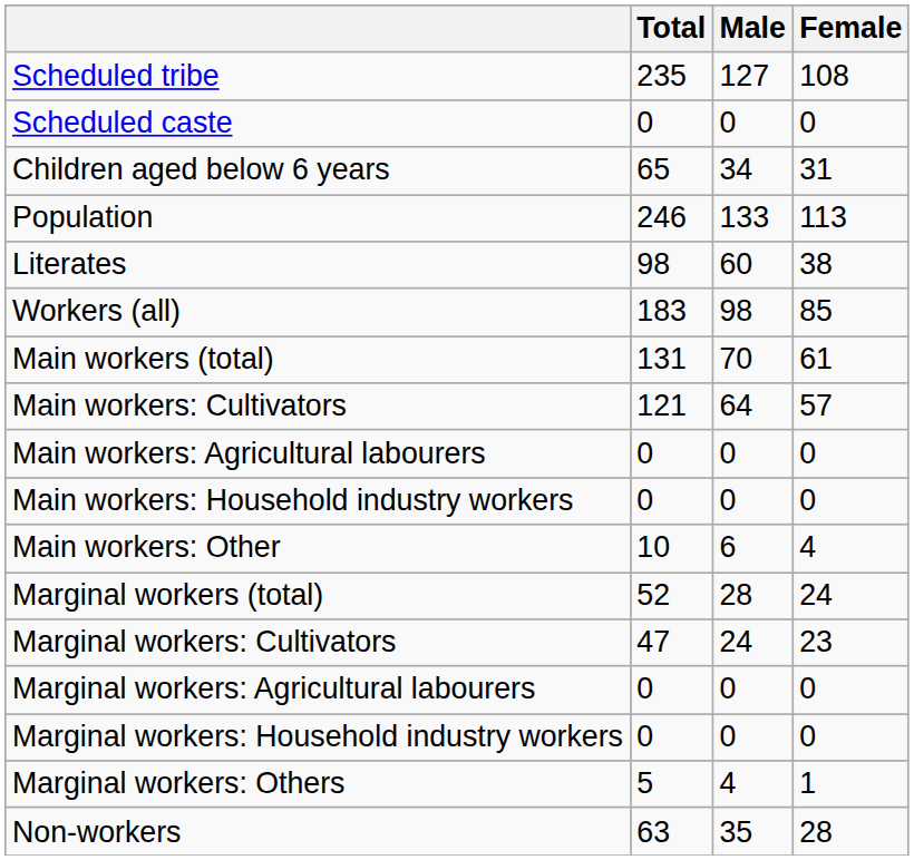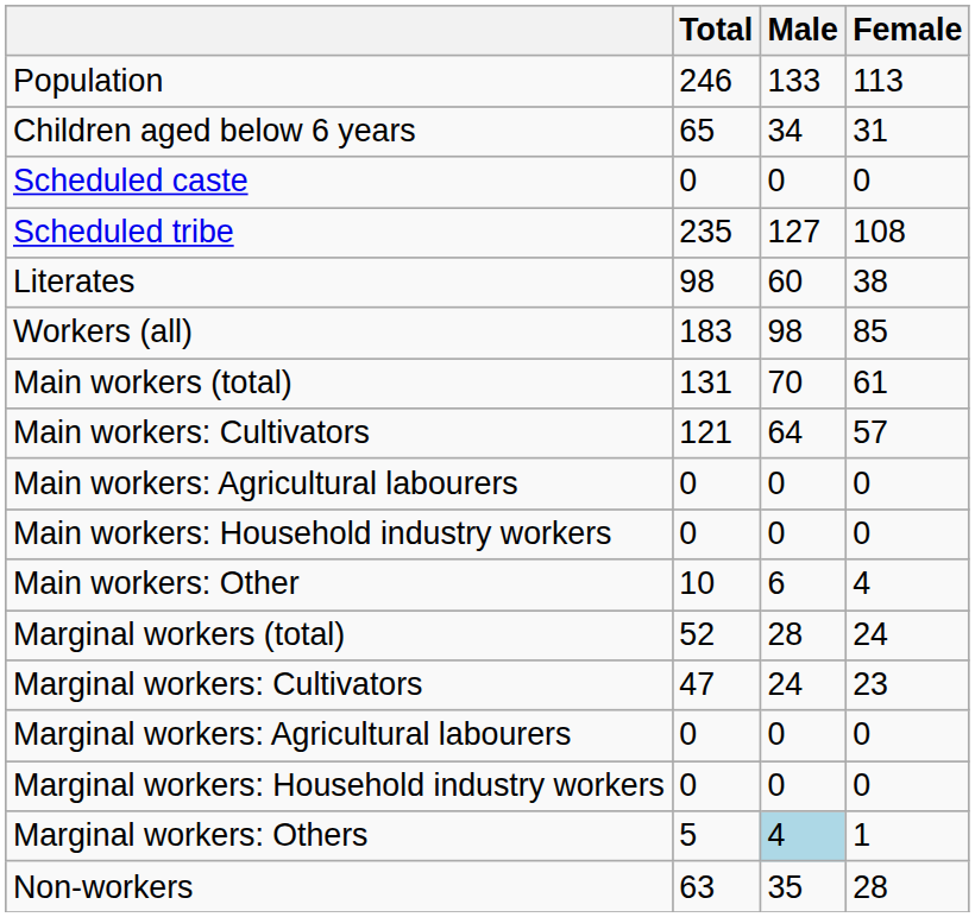 <table class="wikitable sortable">
 <tr>
 <th></th>
 <th>Total</th>
 <th>Male</th>
 <th>Female</th>
 </tr>
 <tr>
-<td><a href='#'>Scheduled tribe</a></td>
-<td>235</td>
-<td>127</td>
-<td>108</td>
+<td>Population</td>
+<td>246</td>
+<td>133</td>
+<td>113</td>
+</tr>
+<tr>
+<td>Children aged below 6 years</td>
+<td>65</td>
+<td>34</td>
+<td>31</td>
 </tr>
 <tr>
 <td><a href='#'>Scheduled caste</a></td>
 <td>0</td>
 <td>0</td>
 <td>0</td>
 </tr>
 <tr>
-<td>Children aged below 6 years</td>
-<td>65</td>
-<td>34</td>
-<td>31</td>
-</tr>
-<tr>
-<td>Population</td>
-<td>246</td>
-<td>133</td>
-<td>113</td>
+<td><a href='#'>Scheduled tribe</a></td>
+<td>235</td>
+<td>127</td>
+<td>108</td>
 </tr>
 <tr>
 <td>Literates</td>
 <td>98</td>
 <td>60</td>
 <td>38</td>
 </tr>
 <tr>
 <td>Workers (all)</td>
 <td>183</td>
 <td>98</td>
 <td>85</td>
 </tr>
 <tr>
 <td>Main workers (total)</td>
 <td>131</td>
 <td>70</td>
 <td>61</td>
 </tr>
 <tr>
 <td>Main workers: Cultivators</td>
 <td>121</td>
 <td>64</td>
 <td>57</td>
 </tr>
 <tr>
 <td>Main workers: Agricultural labourers</td>
 <td>0</td>
 <td>0</td>
 <td>0</td>
 </tr>
 <tr>
 <td>Main workers: Household industry workers</td>
 <td>0</td>
 <td>0</td>
 <td>0</td>
 </tr>
 <tr>
 <td>Main workers: Other</td>
 <td>10</td>
 <td>6</td>
 <td>4</td>
 </tr>
 <tr>
 <td>Marginal workers (total)</td>
 <td>52</td>
 <td>28</td>
 <td>24</td>
 </tr>
 <tr>
 <td>Marginal workers: Cultivators</td>
 <td>47</td>
 <td>24</td>
 <td>23</td>
 </tr>
 <tr>
 <td>Marginal workers: Agricultural labourers</td>
 <td>0</td>
 <td>0</td>
 <td>0</td>
 </tr>
 <tr>
 <td>Marginal workers: Household industry workers</td>
 <td>0</td>
 <td>0</td>
 <td>0</td>
 </tr>
 <tr>
 <td>Marginal workers: Others</td>
 <td>5</td>
-<td>4</td>
+<td style="background: lightblue;">4</td>
 <td>1</td>
 </tr>
 <tr>
 <td>Non-workers</td>
 <td>63</td>
 <td>35</td>
 <td>28</td>
 </tr>
 </table>
